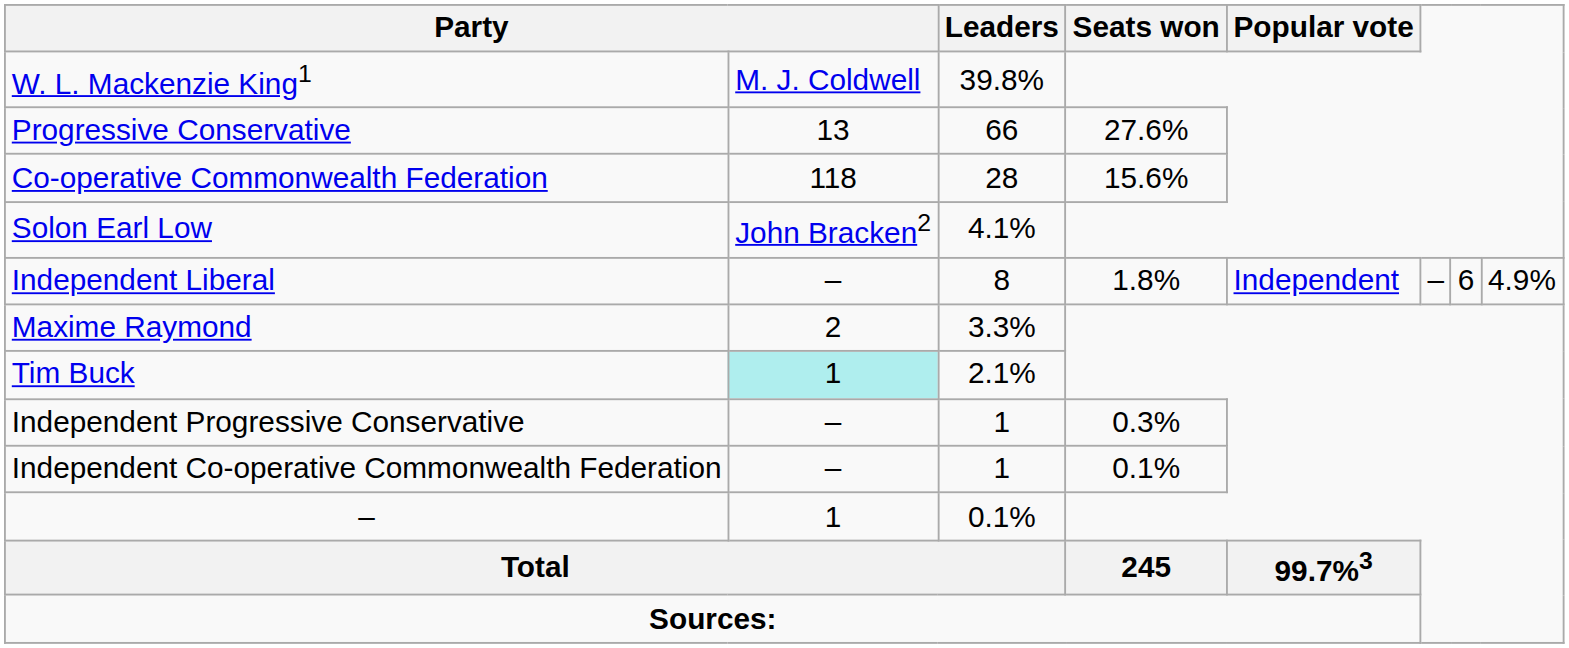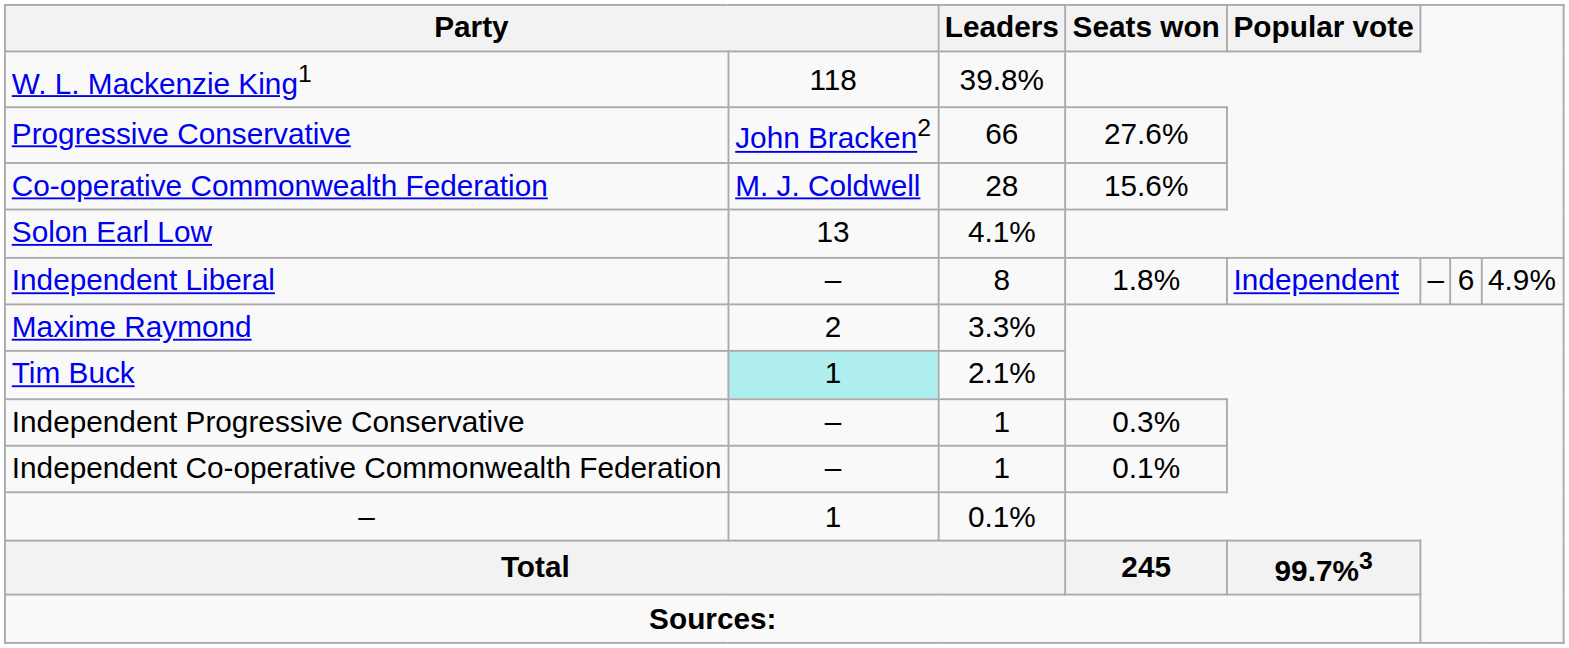 <table class="wikitable">
 <tr>
 <th colspan="2">Party</th>
 <th>Leaders</th>
 <th>Seats won</th>
 <th>Popular vote</th>
 </tr>
 <tr>
 <td><a href='#'>W. L. Mackenzie King</a><sup>1</sup></td>
-<td><a href='#'>M. J. Coldwell</a></td>
+<td align=center>118</td>
 <td align=center>39.8%</td>
 </tr>
 <tr>
 <td><a href='#'>Progressive Conservative</a></td>
-<td align=center>13</td>
+<td><a href='#'>John Bracken</a><sup>2</sup></td>
 <td align=center>66</td>
 <td align=center>27.6%</td>
 </tr>
 <tr>
 <td><a href='#'>Co-operative Commonwealth Federation</a></td>
-<td align=center>118</td>
+<td><a href='#'>M. J. Coldwell</a></td>
 <td align=center>28</td>
 <td align=center>15.6%</td>
 </tr>
 <tr>
 <td><a href='#'>Solon Earl Low</a></td>
-<td><a href='#'>John Bracken</a><sup>2</sup></td>
+<td align=center>13</td>
 <td align=center>4.1%</td>
 </tr>
 <tr>
 <td><a href='#'>Independent Liberal</a></td>
 <td align=center>–</td>
 <td align=center>8</td>
 <td align=center>1.8%<br></td>
 <td><a href='#'>Independent</a></td>
 <td align=center>–</td>
 <td align=center>6</td>
 <td align=center>4.9%</td>
 </tr>
 <tr>
 <td><a href='#'>Maxime Raymond</a></td>
 <td align=center>2</td>
 <td align=center>3.3%</td>
 </tr>
 <tr>
 <td><a href='#'>Tim Buck</a></td>
 <td align=center style="background: paleturquoise;">1</td>
 <td align=center>2.1%</td>
 </tr>
 <tr>
 <td>Independent Progressive Conservative</td>
 <td align=center>–</td>
 <td align=center>1</td>
 <td align=center>0.3%</td>
 </tr>
 <tr>
 <td>Independent Co-operative Commonwealth Federation</td>
 <td align=center>–</td>
 <td align=center>1</td>
 <td align=center>0.1%</td>
 </tr>
 <tr>
 <td align=center>–</td>
 <td align=center>1</td>
 <td align=center>0.1%</td>
 </tr>
 <tr>
 <th colspan=3 align=left>Total</th>
 <th align=center>245</th>
 <th align=center>99.7%<sup>3</sup></th>
 </tr>
 <tr>
 <td align="center" colspan=5><strong>Sources:</strong> </td>
 </tr>
 </table>
